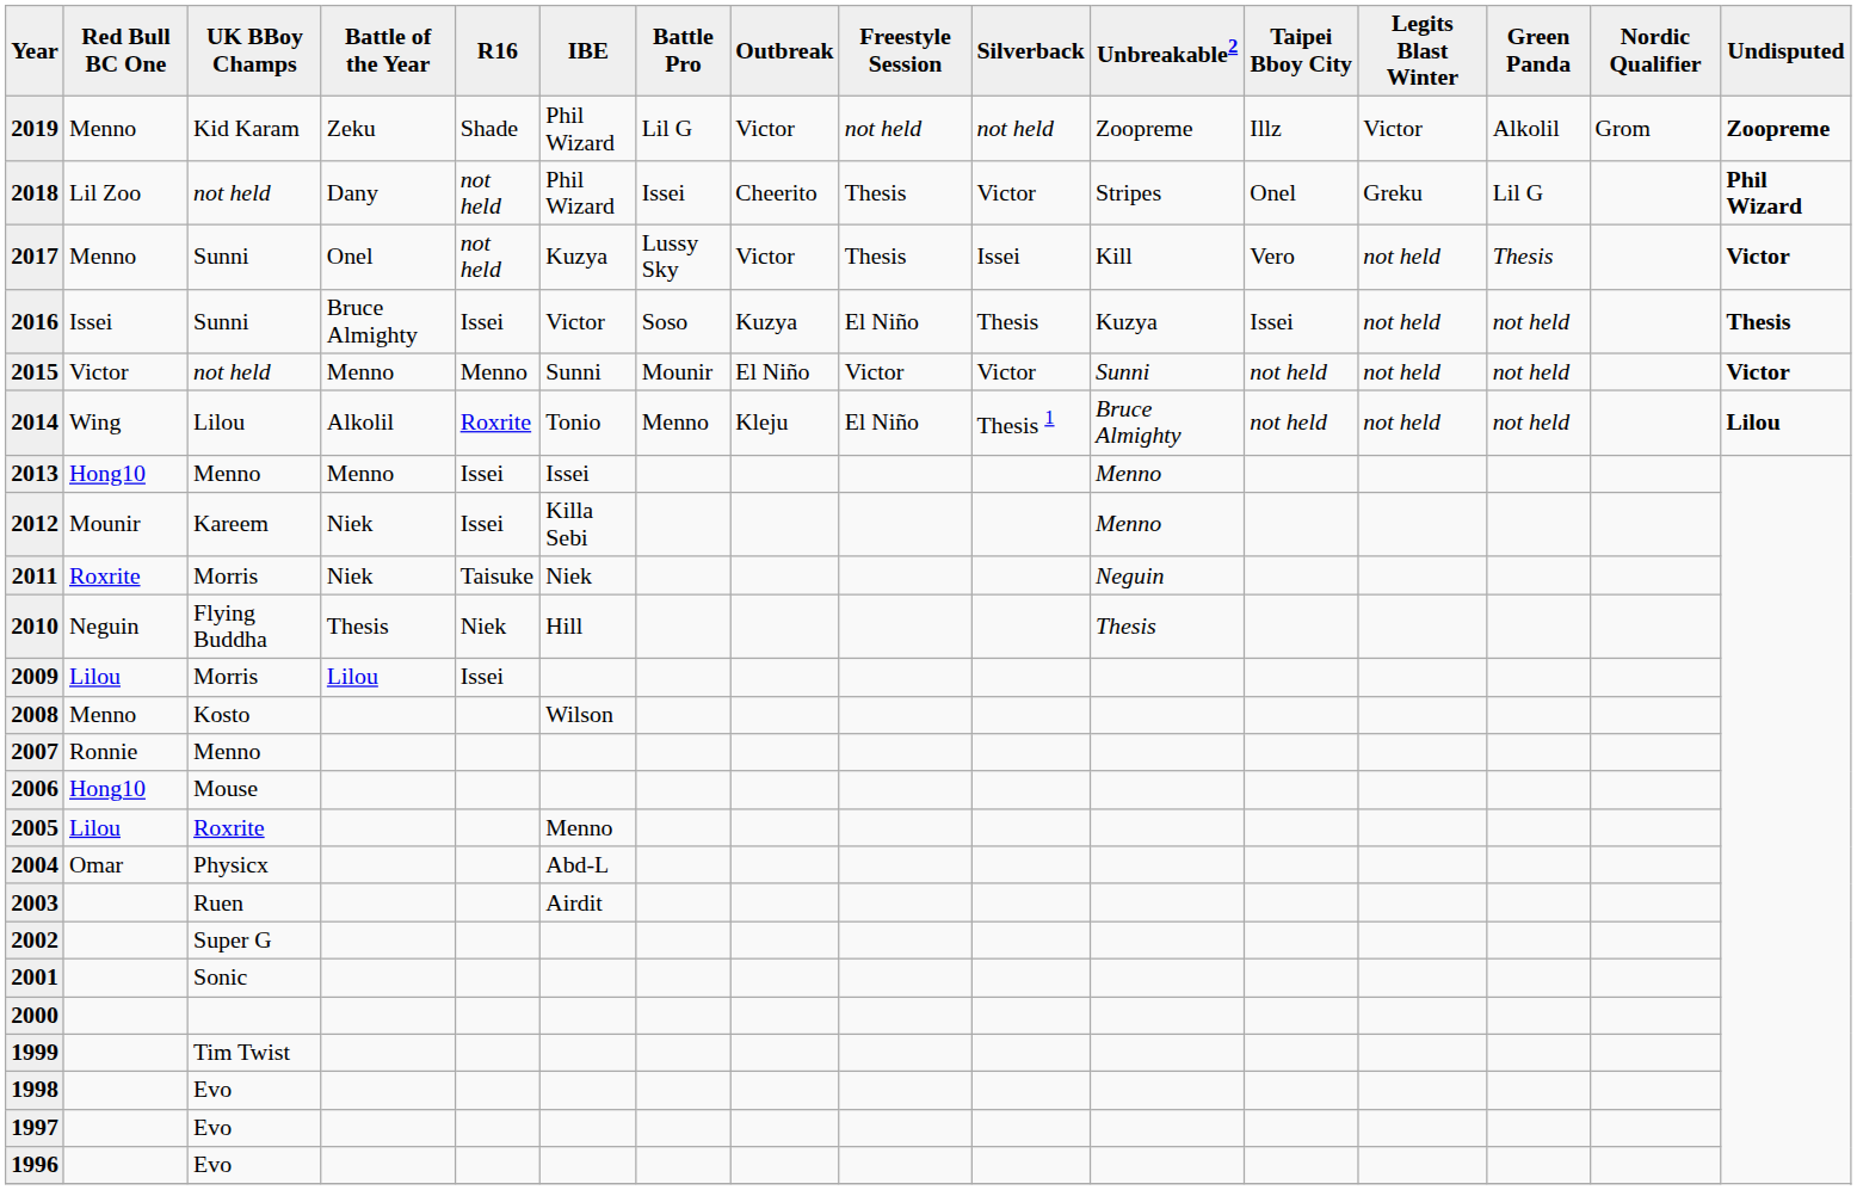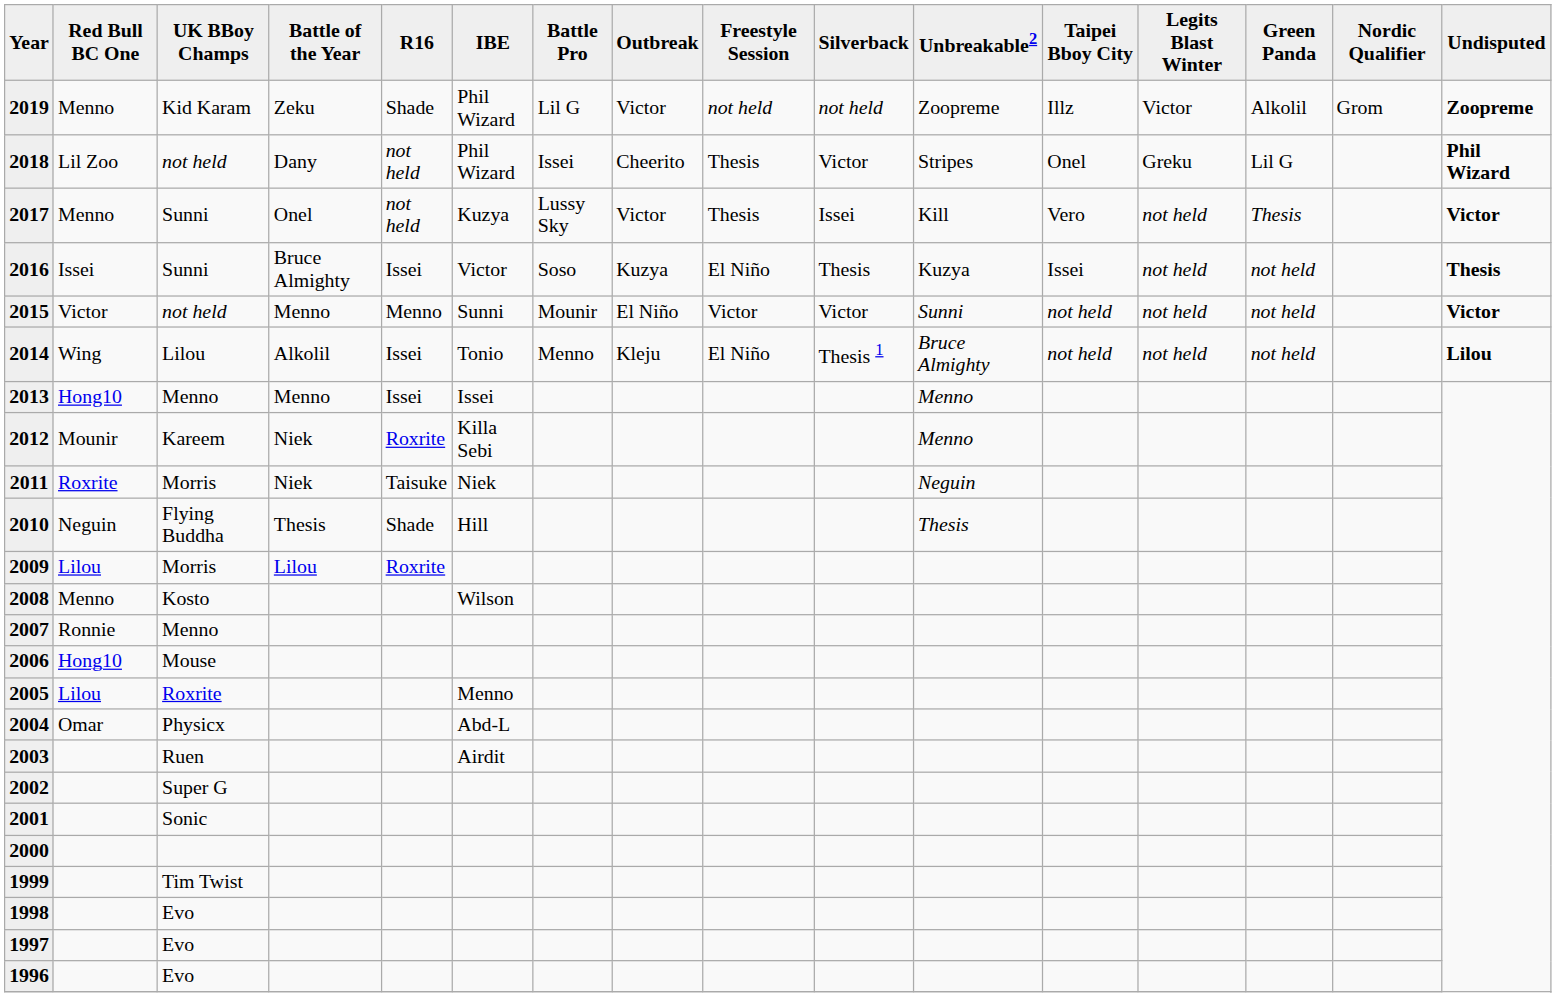 <table class="wikitable">
 <tr>
 <th scope="col" style="background:#efefef;">Year</th>
 <th scope="col" style="background:#efefef;">Red Bull BC One</th>
 <th scope="col" style="background:#efefef;">UK BBoy Champs</th>
 <th scope="col" style="background:#efefef;">Battle of the Year</th>
 <th scope="col" style="background:#efefef;">R16</th>
 <th scope="col" style="background:#efefef;">IBE</th>
 <th scope="col" style="background:#efefef;">Battle Pro</th>
 <th scope="col" style="background:#efefef;">Outbreak</th>
 <th scope="col" style="background:#efefef;">Freestyle Session</th>
 <th scope="col" style="background:#efefef;">Silverback</th>
 <th scope="col" style="background:#efefef;">Unbreakable<sup><a href='#'>2</a></sup></th>
 <th scope="col" style="background:#efefef;">Taipei Bboy City</th>
 <th scope="col" style="background:#efefef;">Legits Blast Winter</th>
 <th scope="col" style="background:#efefef;">Green Panda</th>
 <th scope="col" style="background:#efefef;">Nordic Qualifier</th>
 <th scope="col" style="background:#efefef;">Undisputed</th>
 </tr>
 <tr>
 <th scope="row" style="background:#efefef;">2019</th>
 <td> Menno</td>
 <td> Kid Karam</td>
 <td> Zeku</td>
 <td> Shade</td>
 <td> Phil Wizard</td>
 <td> Lil G</td>
 <td> Victor</td>
 <td><em>not held</em></td>
 <td><em>not held</em></td>
 <td> Zoopreme</td>
 <td> Illz</td>
 <td> Victor</td>
 <td> Alkolil</td>
 <td> Grom</td>
 <td> <strong>Zoopreme</strong></td>
 </tr>
 <tr>
 <th scope="row" style="background:#efefef;">2018</th>
 <td> Lil Zoo</td>
 <td><em>not held</em></td>
 <td> Dany</td>
 <td><em>not held</em></td>
 <td> Phil Wizard</td>
 <td> Issei</td>
 <td> Cheerito</td>
 <td> Thesis</td>
 <td> Victor</td>
 <td> Stripes</td>
 <td> Onel</td>
 <td> Greku</td>
 <td> Lil G</td>
 <td></td>
 <td> <strong>Phil Wizard</strong></td>
 </tr>
 <tr>
 <th scope="row" style="background:#efefef;">2017</th>
 <td> Menno</td>
 <td> Sunni</td>
 <td> Onel</td>
 <td><em>not held</em></td>
 <td> Kuzya</td>
 <td> Lussy Sky</td>
 <td> Victor</td>
 <td> Thesis</td>
 <td> Issei</td>
 <td> Kill</td>
 <td> Vero</td>
 <td><em>not held</em></td>
 <td> <em>Thesis</em></td>
 <td></td>
 <td> <strong>Victor</strong></td>
 </tr>
 <tr>
 <th scope="row" style="background:#efefef;">2016</th>
 <td> Issei</td>
 <td> Sunni</td>
 <td> Bruce Almighty</td>
 <td> Issei</td>
 <td> Victor</td>
 <td> Soso</td>
 <td> Kuzya</td>
 <td> El Niño</td>
 <td> Thesis</td>
 <td> Kuzya</td>
 <td> Issei</td>
 <td><em>not held</em></td>
 <td><em>not held</em></td>
 <td></td>
 <td> <strong>Thesis</strong></td>
 </tr>
 <tr>
 <th scope="row" style="background:#efefef;">2015</th>
 <td> Victor</td>
 <td><em>not held</em></td>
 <td> Menno</td>
 <td> Menno</td>
 <td> Sunni</td>
 <td> Mounir</td>
 <td> El Niño</td>
 <td> Victor</td>
 <td> Victor</td>
 <td> <em>Sunni</em></td>
 <td><em>not held</em></td>
 <td><em>not held</em></td>
 <td><em>not held</em></td>
 <td></td>
 <td> <strong>Victor</strong></td>
 </tr>
 <tr>
 <th scope="row" style="background:#efefef;">2014</th>
 <td> Wing</td>
 <td> Lilou</td>
 <td> Alkolil</td>
-<td> <a href='#'>Roxrite</a></td>
+<td> Issei</td>
 <td> Tonio</td>
 <td> Menno</td>
 <td> Kleju</td>
 <td> El Niño</td>
 <td> Thesis <sup><a href='#'>1</a></sup></td>
 <td> <em>Bruce Almighty</em></td>
 <td><em>not held</em></td>
 <td><em>not held</em></td>
 <td><em>not held</em></td>
 <td></td>
 <td> <strong>Lilou</strong></td>
 </tr>
 <tr>
 <th scope="row" style="background:#efefef;">2013</th>
 <td> <a href='#'>Hong10</a></td>
 <td> Menno</td>
 <td> Menno</td>
 <td> Issei</td>
 <td> Issei</td>
 <td></td>
 <td></td>
 <td></td>
 <td></td>
 <td> <em>Menno</em></td>
 <td></td>
 <td></td>
 <td></td>
 <td></td>
 </tr>
 <tr>
 <th scope="row" style="background:#efefef;">2012</th>
 <td> Mounir</td>
 <td> Kareem</td>
 <td> Niek</td>
-<td> Issei</td>
+<td> <a href='#'>Roxrite</a></td>
 <td> Killa Sebi</td>
 <td></td>
 <td></td>
 <td></td>
 <td></td>
 <td> <em>Menno</em></td>
 <td></td>
 <td></td>
 <td></td>
 <td></td>
 </tr>
 <tr>
 <th scope="row" style="background:#efefef;">2011</th>
 <td> <a href='#'>Roxrite</a></td>
 <td> Morris</td>
 <td> Niek</td>
 <td> Taisuke</td>
 <td> Niek</td>
 <td></td>
 <td></td>
 <td></td>
 <td></td>
 <td> <em>Neguin</em></td>
 <td></td>
 <td></td>
 <td></td>
 <td></td>
 </tr>
 <tr>
 <th scope="row" style="background:#efefef;">2010</th>
 <td> Neguin</td>
 <td> Flying Buddha</td>
 <td> Thesis</td>
-<td> Niek</td>
+<td> Shade</td>
 <td> Hill</td>
 <td></td>
 <td></td>
 <td></td>
 <td></td>
 <td> <em>Thesis</em></td>
 <td></td>
 <td></td>
 <td></td>
 <td></td>
 </tr>
 <tr>
 <th scope="row" style="background:#efefef;">2009</th>
 <td> <a href='#'>Lilou</a></td>
 <td> Morris</td>
 <td> <a href='#'>Lilou</a></td>
-<td> Issei</td>
+<td> <a href='#'>Roxrite</a></td>
 <td></td>
 <td></td>
 <td></td>
 <td></td>
 <td></td>
 <td></td>
 <td></td>
 <td></td>
 <td></td>
 <td></td>
 </tr>
 <tr>
 <th scope="row" style="background:#efefef;">2008</th>
 <td> Menno</td>
 <td> Kosto</td>
 <td></td>
 <td></td>
 <td> Wilson</td>
 <td></td>
 <td></td>
 <td></td>
 <td></td>
 <td></td>
 <td></td>
 <td></td>
 <td></td>
 <td></td>
 </tr>
 <tr>
 <th scope="row" style="background:#efefef;">2007</th>
 <td> Ronnie</td>
 <td> Menno</td>
 <td></td>
 <td></td>
 <td></td>
 <td></td>
 <td></td>
 <td></td>
 <td></td>
 <td></td>
 <td></td>
 <td></td>
 <td></td>
 <td></td>
 </tr>
 <tr>
 <th scope="row" style="background:#efefef;">2006</th>
 <td> <a href='#'>Hong10</a></td>
 <td> Mouse</td>
 <td></td>
 <td></td>
 <td></td>
 <td></td>
 <td></td>
 <td></td>
 <td></td>
 <td></td>
 <td></td>
 <td></td>
 <td></td>
 <td></td>
 </tr>
 <tr>
 <th scope="row" style="background:#efefef;">2005</th>
 <td> <a href='#'>Lilou</a></td>
 <td> <a href='#'>Roxrite</a></td>
 <td></td>
 <td></td>
 <td>  Menno</td>
 <td></td>
 <td></td>
 <td></td>
 <td></td>
 <td></td>
 <td></td>
 <td></td>
 <td></td>
 <td></td>
 </tr>
 <tr>
 <th scope="row" style="background:#efefef;">2004</th>
 <td> Omar</td>
 <td> Physicx</td>
 <td></td>
 <td></td>
 <td> Abd-L</td>
 <td></td>
 <td></td>
 <td></td>
 <td></td>
 <td></td>
 <td></td>
 <td></td>
 <td></td>
 <td></td>
 </tr>
 <tr>
 <th scope="row" style="background:#efefef;">2003</th>
 <td></td>
 <td> Ruen</td>
 <td></td>
 <td></td>
 <td> Airdit</td>
 <td></td>
 <td></td>
 <td></td>
 <td></td>
 <td></td>
 <td></td>
 <td></td>
 <td></td>
 <td></td>
 </tr>
 <tr>
 <th scope="row" style="background:#efefef;">2002</th>
 <td></td>
 <td> Super G</td>
 <td></td>
 <td></td>
 <td></td>
 <td></td>
 <td></td>
 <td></td>
 <td></td>
 <td></td>
 <td></td>
 <td></td>
 <td></td>
 <td></td>
 </tr>
 <tr>
 <th scope="row" style="background:#efefef;">2001</th>
 <td></td>
 <td> Sonic</td>
 <td></td>
 <td></td>
 <td></td>
 <td></td>
 <td></td>
 <td></td>
 <td></td>
 <td></td>
 <td></td>
 <td></td>
 <td></td>
 <td></td>
 </tr>
 <tr>
 <th scope="row" style="background:#efefef;">2000</th>
 <td></td>
 <td></td>
 <td></td>
 <td></td>
 <td></td>
 <td></td>
 <td></td>
 <td></td>
 <td></td>
 <td></td>
 <td></td>
 <td></td>
 <td></td>
 <td></td>
 </tr>
 <tr>
 <th scope="row" style="background:#efefef;">1999</th>
 <td></td>
 <td> Tim Twist</td>
 <td></td>
 <td></td>
 <td></td>
 <td></td>
 <td></td>
 <td></td>
 <td></td>
 <td></td>
 <td></td>
 <td></td>
 <td></td>
 <td></td>
 </tr>
 <tr>
 <th scope="row" style="background:#efefef;">1998</th>
 <td></td>
 <td> Evo</td>
 <td></td>
 <td></td>
 <td></td>
 <td></td>
 <td></td>
 <td></td>
 <td></td>
 <td></td>
 <td></td>
 <td></td>
 <td></td>
 <td></td>
 </tr>
 <tr>
 <th scope="row" style="background:#efefef;">1997</th>
 <td></td>
 <td> Evo</td>
 <td></td>
 <td></td>
 <td></td>
 <td></td>
 <td></td>
 <td></td>
 <td></td>
 <td></td>
 <td></td>
 <td></td>
 <td></td>
 <td></td>
 </tr>
 <tr>
 <th scope="row" style="background:#efefef;">1996</th>
 <td></td>
 <td> Evo</td>
 <td></td>
 <td></td>
 <td></td>
 <td></td>
 <td></td>
 <td></td>
 <td></td>
 <td></td>
 <td></td>
 <td></td>
 <td></td>
 <td></td>
 </tr>
 <tr>
 </tr>
 </table>
